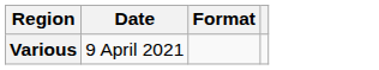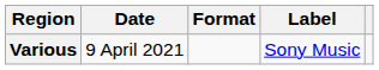 <table class="wikitable plainrowheaders">
 <tr>
 <th scope="col">Region</th>
 <th scope="col">Date</th>
 <th scope="col">Format</th>
+<th scope="col">Label</th>
 <th scope="col"></th>
 </tr>
 <tr>
 <th scope="row">Various</th>
 <td>9 April 2021</td>
 <td></td>
+<td><a href='#'>Sony Music</a></td>
 <td></td>
 </tr>
 </table>
